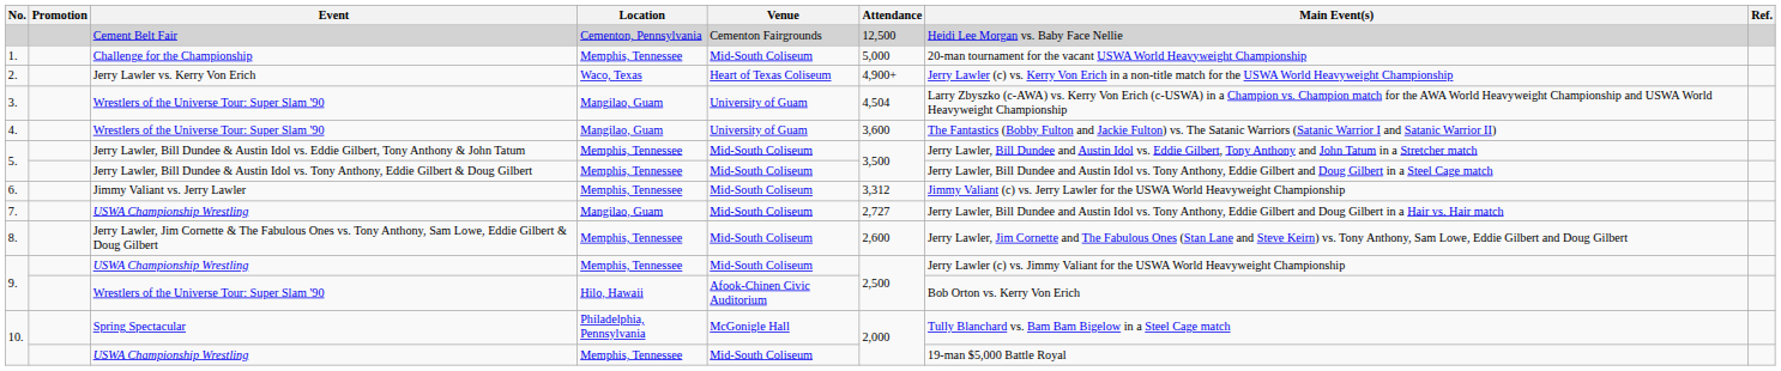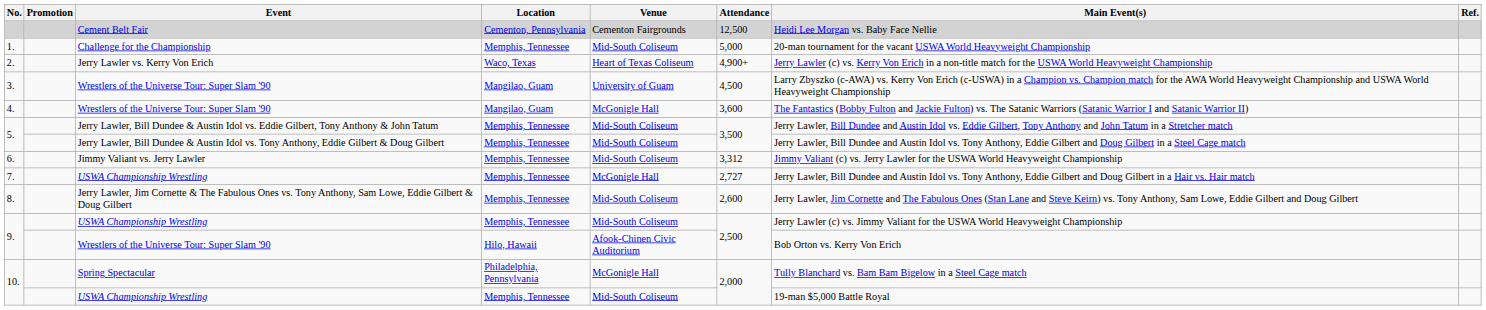 <table class="wikitable sortable" style="font-size:85%;">
 <tr>
 <th>No.</th>
 <th>Promotion</th>
 <th>Event</th>
 <th>Location</th>
 <th>Venue</th>
 <th>Attendance</th>
 <th class=unsortable>Main Event(s)</th>
 <th class=unsortable>Ref.</th>
 </tr>
 <tr>
 <td bgcolor=lightgrey></td>
 <td bgcolor=lightgrey></td>
 <td bgcolor=lightgrey><a href='#'>Cement Belt Fair</a> <br> </td>
 <td bgcolor=lightgrey><a href='#'>Cementon, Pennsylvania</a></td>
 <td bgcolor=lightgrey>Cementon Fairgrounds</td>
 <td bgcolor=lightgrey>12,500</td>
 <td bgcolor=lightgrey><a href='#'>Heidi Lee Morgan</a> vs. Baby Face Nellie</td>
 <td bgcolor=lightgrey></td>
 </tr>
 <tr>
 <td>1.</td>
 <td></td>
 <td><a href='#'>Challenge for the Championship</a> <br> </td>
 <td><a href='#'>Memphis, Tennessee</a></td>
 <td><a href='#'>Mid-South Coliseum</a></td>
 <td>5,000</td>
 <td>20-man tournament for the vacant <a href='#'>USWA World Heavyweight Championship</a></td>
 <td></td>
 </tr>
 <tr>
 <td>2.</td>
 <td></td>
 <td>Jerry Lawler vs. Kerry Von Erich <br> </td>
 <td><a href='#'>Waco, Texas</a></td>
 <td><a href='#'>Heart of Texas Coliseum</a></td>
 <td>4,900+</td>
 <td><a href='#'>Jerry Lawler</a> (c) vs. <a href='#'>Kerry Von Erich</a> in a non-title match for the <a href='#'>USWA World Heavyweight Championship</a></td>
 <td></td>
 </tr>
 <tr>
 <td>3.</td>
 <td></td>
 <td><a href='#'>Wrestlers of the Universe Tour: Super Slam '90</a> <br> </td>
 <td><a href='#'>Mangilao, Guam</a></td>
 <td><a href='#'>University of Guam</a></td>
-<td>4,504</td>
+<td>4,500</td>
 <td>Larry Zbyszko (c-AWA) vs. Kerry Von Erich (c-USWA) in a <a href='#'>Champion vs. Champion match</a> for the AWA World Heavyweight Championship and USWA World Heavyweight Championship</td>
 <td></td>
 </tr>
 <tr>
 <td>4.</td>
 <td></td>
 <td><a href='#'>Wrestlers of the Universe Tour: Super Slam '90</a> <br> </td>
 <td><a href='#'>Mangilao, Guam</a></td>
-<td><a href='#'>University of Guam</a></td>
+<td><a href='#'>McGonigle Hall</a></td>
 <td>3,600</td>
 <td><a href='#'>The Fantastics</a> (<a href='#'>Bobby Fulton</a> and <a href='#'>Jackie Fulton</a>) vs. The Satanic Warriors (<a href='#'>Satanic Warrior I</a> and <a href='#'>Satanic Warrior II</a>)</td>
 <td></td>
 </tr>
 <tr>
 <td rowspan=2>5.</td>
 <td></td>
 <td>Jerry Lawler, Bill Dundee & Austin Idol vs. Eddie Gilbert, Tony Anthony & John Tatum <br> </td>
 <td><a href='#'>Memphis, Tennessee</a></td>
 <td><a href='#'>Mid-South Coliseum</a></td>
 <td rowspan=2>3,500</td>
 <td>Jerry Lawler, <a href='#'>Bill Dundee</a> and <a href='#'>Austin Idol</a> vs. <a href='#'>Eddie Gilbert</a>, <a href='#'>Tony Anthony</a> and <a href='#'>John Tatum</a> in a <a href='#'>Stretcher match</a></td>
 <td></td>
 </tr>
 <tr>
 <td></td>
 <td>Jerry Lawler, Bill Dundee & Austin Idol vs. Tony Anthony, Eddie Gilbert & Doug Gilbert <br> </td>
 <td><a href='#'>Memphis, Tennessee</a></td>
 <td><a href='#'>Mid-South Coliseum</a></td>
 <td>Jerry Lawler, Bill Dundee and Austin Idol vs. Tony Anthony, Eddie Gilbert and <a href='#'>Doug Gilbert</a> in a <a href='#'>Steel Cage match</a></td>
 <td></td>
 </tr>
 <tr>
 <td>6.</td>
 <td></td>
 <td>Jimmy Valiant vs. Jerry Lawler <br> </td>
 <td><a href='#'>Memphis, Tennessee</a></td>
 <td><a href='#'>Mid-South Coliseum</a></td>
 <td>3,312</td>
 <td><a href='#'>Jimmy Valiant</a> (c) vs. Jerry Lawler for the USWA World Heavyweight Championship</td>
 <td></td>
 </tr>
 <tr>
 <td>7.</td>
 <td></td>
 <td><em><a href='#'>USWA Championship Wrestling</a></em> <br> </td>
-<td><a href='#'>Mangilao, Guam</a></td>
-<td><a href='#'>Mid-South Coliseum</a></td>
+<td><a href='#'>Memphis, Tennessee</a></td>
+<td><a href='#'>McGonigle Hall</a></td>
 <td>2,727</td>
 <td>Jerry Lawler, Bill Dundee and Austin Idol vs. Tony Anthony, Eddie Gilbert and Doug Gilbert in a <a href='#'>Hair vs. Hair match</a></td>
 <td></td>
 </tr>
 <tr>
 <td>8.</td>
 <td></td>
 <td>Jerry Lawler, Jim Cornette & The Fabulous Ones vs. Tony Anthony, Sam Lowe, Eddie Gilbert & Doug Gilbert <br> </td>
 <td><a href='#'>Memphis, Tennessee</a></td>
 <td><a href='#'>Mid-South Coliseum</a></td>
 <td>2,600</td>
 <td>Jerry Lawler, <a href='#'>Jim Cornette</a> and <a href='#'>The Fabulous Ones</a> (<a href='#'>Stan Lane</a> and <a href='#'>Steve Keirn</a>) vs. Tony Anthony, Sam Lowe, Eddie Gilbert and Doug Gilbert</td>
 <td></td>
 </tr>
 <tr>
 <td rowspan=2>9.</td>
 <td></td>
 <td><em><a href='#'>USWA Championship Wrestling</a></em> <br> </td>
 <td><a href='#'>Memphis, Tennessee</a></td>
 <td><a href='#'>Mid-South Coliseum</a></td>
 <td rowspan=2>2,500</td>
 <td>Jerry Lawler (c) vs. Jimmy Valiant for the USWA World Heavyweight Championship</td>
 <td></td>
 </tr>
 <tr>
 <td></td>
 <td><a href='#'>Wrestlers of the Universe Tour: Super Slam '90</a> <br> </td>
 <td><a href='#'>Hilo, Hawaii</a></td>
 <td><a href='#'>Afook-Chinen Civic Auditorium</a></td>
 <td>Bob Orton vs. Kerry Von Erich</td>
 <td></td>
 </tr>
 <tr>
 <td rowspan="2">10.</td>
 <td></td>
 <td><a href='#'>Spring Spectacular</a> <br> </td>
 <td><a href='#'>Philadelphia, Pennsylvania</a></td>
 <td><a href='#'>McGonigle Hall</a></td>
 <td rowspan="2">2,000</td>
 <td><a href='#'>Tully Blanchard</a> vs. <a href='#'>Bam Bam Bigelow</a> in a <a href='#'>Steel Cage match</a></td>
 <td></td>
 </tr>
 <tr>
 <td></td>
 <td><em><a href='#'>USWA Championship Wrestling</a></em> <br> </td>
 <td><a href='#'>Memphis, Tennessee</a></td>
 <td><a href='#'>Mid-South Coliseum</a></td>
 <td>19-man $5,000 Battle Royal</td>
 <td></td>
 </tr>
 </table>
